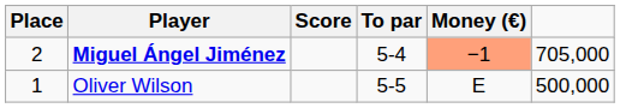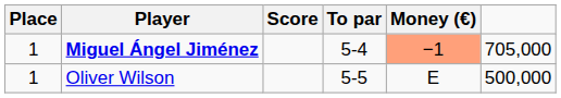 <table class="wikitable">
 <tr>
 <th>Place</th>
 <th>Player</th>
 <th>Score</th>
 <th>To par</th>
 <th>Money (€)</th>
 </tr>
 <tr>
-<td align=center>2</td>
+<td align=center>1</td>
 <td><strong><a href='#'>Miguel Ángel Jiménez</a></strong></td>
 <td></td>
 <td style="text-align:center;">5-4</td>
 <td align=center style="background: lightsalmon;">−1</td>
 <td style="text-align:center;">705,000</td>
 </tr>
 <tr>
 <td align=center>1</td>
 <td><a href='#'>Oliver Wilson</a></td>
 <td></td>
 <td style="text-align:center;">5-5</td>
 <td align=center>E</td>
 <td style="text-align:center;">500,000</td>
 </tr>
 </table>
